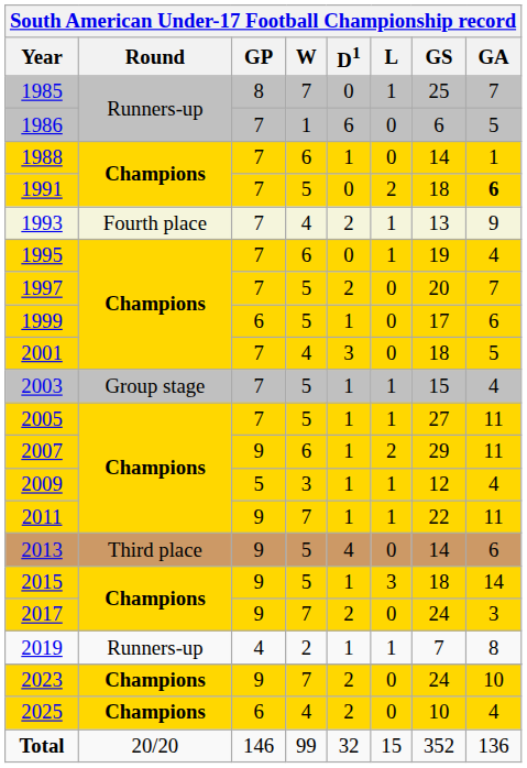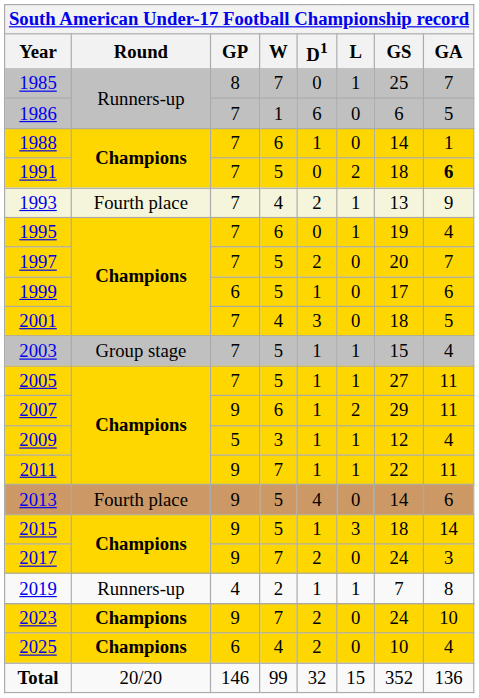 <table class="wikitable" style="text-align: center;">
 <tr>
 <th colspan=9><a href='#'>South American Under-17 Football Championship record</a></th>
 </tr>
 <tr>
 <th>Year</th>
 <th>Round</th>
 <th>GP</th>
 <th>W</th>
 <th>D<sup>1</sup></th>
 <th>L</th>
 <th>GS</th>
 <th>GA</th>
 </tr>
 <tr bgcolor=silver>
 <td> <a href='#'>1985</a></td>
 <td rowspan=2>Runners-up</td>
 <td>8</td>
 <td>7</td>
 <td>0</td>
 <td>1</td>
 <td>25</td>
 <td>7</td>
 </tr>
 <tr bgcolor=silver>
 <td> <a href='#'>1986</a></td>
 <td>7</td>
 <td>1</td>
 <td>6</td>
 <td>0</td>
 <td>6</td>
 <td>5</td>
 </tr>
 <tr bgcolor=gold>
 <td> <a href='#'>1988</a></td>
 <td rowspan=2><strong>Champions</strong></td>
 <td>7</td>
 <td>6</td>
 <td>1</td>
 <td>0</td>
 <td>14</td>
 <td>1</td>
 </tr>
 <tr bgcolor=gold>
 <td> <a href='#'>1991</a></td>
 <td>7</td>
 <td>5</td>
 <td>0</td>
 <td>2</td>
 <td>18</td>
 <td><strong>6</strong></td>
 </tr>
 <tr style="background:beige">
 <td> <a href='#'>1993</a></td>
 <td>Fourth place</td>
 <td>7</td>
 <td>4</td>
 <td>2</td>
 <td>1</td>
 <td>13</td>
 <td>9</td>
 </tr>
 <tr bgcolor=gold>
 <td> <a href='#'>1995</a></td>
 <td rowspan=4><strong>Champions</strong></td>
 <td>7</td>
 <td>6</td>
 <td>0</td>
 <td>1</td>
 <td>19</td>
 <td>4</td>
 </tr>
 <tr bgcolor=gold>
 <td> <a href='#'>1997</a></td>
 <td>7</td>
 <td>5</td>
 <td>2</td>
 <td>0</td>
 <td>20</td>
 <td>7</td>
 </tr>
 <tr bgcolor=gold>
 <td> <a href='#'>1999</a></td>
 <td>6</td>
 <td>5</td>
 <td>1</td>
 <td>0</td>
 <td>17</td>
 <td>6</td>
 </tr>
 <tr bgcolor=gold>
 <td> <a href='#'>2001</a></td>
 <td>7</td>
 <td>4</td>
 <td>3</td>
 <td>0</td>
 <td>18</td>
 <td>5</td>
 </tr>
 <tr bgcolor=silver>
 <td> <a href='#'>2003</a></td>
 <td>Group stage</td>
 <td>7</td>
 <td>5</td>
 <td>1</td>
 <td>1</td>
 <td>15</td>
 <td>4</td>
 </tr>
 <tr bgcolor=gold>
 <td> <a href='#'>2005</a></td>
 <td rowspan=4><strong>Champions</strong></td>
 <td>7</td>
 <td>5</td>
 <td>1</td>
 <td>1</td>
 <td>27</td>
 <td>11</td>
 </tr>
 <tr bgcolor=gold>
 <td> <a href='#'>2007</a></td>
 <td>9</td>
 <td>6</td>
 <td>1</td>
 <td>2</td>
 <td>29</td>
 <td>11</td>
 </tr>
 <tr bgcolor=gold>
 <td> <a href='#'>2009</a></td>
 <td>5</td>
 <td>3</td>
 <td>1</td>
 <td>1</td>
 <td>12</td>
 <td>4</td>
 </tr>
 <tr bgcolor=gold>
 <td> <a href='#'>2011</a></td>
 <td>9</td>
 <td>7</td>
 <td>1</td>
 <td>1</td>
 <td>22</td>
 <td>11</td>
 </tr>
 <tr bgcolor=cc9966>
 <td> <a href='#'>2013</a></td>
-<td>Third place</td>
+<td>Fourth place</td>
 <td>9</td>
 <td>5</td>
 <td>4</td>
 <td>0</td>
 <td>14</td>
 <td>6</td>
 </tr>
 <tr bgcolor=gold>
 <td> <a href='#'>2015</a></td>
 <td rowspan=2><strong>Champions</strong></td>
 <td>9</td>
 <td>5</td>
 <td>1</td>
 <td>3</td>
 <td>18</td>
 <td>14</td>
 </tr>
 <tr bgcolor=gold>
 <td> <a href='#'>2017</a></td>
 <td>9</td>
 <td>7</td>
 <td>2</td>
 <td>0</td>
 <td>24</td>
 <td>3</td>
 </tr>
 <tr>
 <td> <a href='#'>2019</a></td>
 <td>Runners-up</td>
 <td>4</td>
 <td>2</td>
 <td>1</td>
 <td>1</td>
 <td>7</td>
 <td>8</td>
 </tr>
 <tr style="background:beige">
 </tr>
 <tr bgcolor=gold>
 <td> <a href='#'>2023</a></td>
 <td><strong>Champions</strong></td>
 <td>9</td>
 <td>7</td>
 <td>2</td>
 <td>0</td>
 <td>24</td>
 <td>10</td>
 </tr>
 <tr bgcolor=gold>
 <td> <a href='#'>2025</a></td>
 <td><strong>Champions</strong></td>
 <td>6</td>
 <td>4</td>
 <td>2</td>
 <td>0</td>
 <td>10</td>
 <td>4</td>
 </tr>
 <tr>
 <td><strong>Total</strong></td>
 <td>20/20</td>
 <td>146</td>
 <td>99</td>
 <td>32</td>
 <td>15</td>
 <td>352</td>
 <td>136</td>
 </tr>
 </table>
